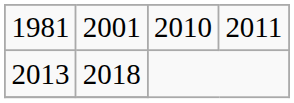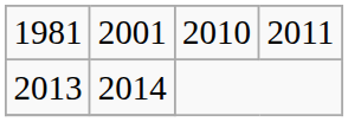 <table class="wikitable">
 <tr>
 <td>1981</td>
 <td>2001</td>
 <td>2010</td>
 <td>2011</td>
 </tr>
 <tr>
 <td>2013</td>
-<td>2018</td>
+<td>2014</td>
 </tr>
 <tr>
 </tr>
 </table>
